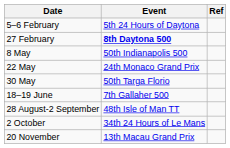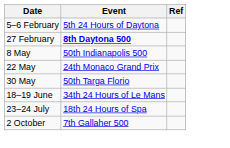 <table class="wikitable" style="font-size: 85%">
 <tr>
 <th>Date</th>
 <th>Event</th>
 <th>Ref</th>
 </tr>
 <tr>
 <td>5–6 February</td>
 <td><a href='#'>5th 24 Hours of Daytona</a></td>
 <td></td>
 </tr>
 <tr>
 <td>27 February</td>
 <td><strong><a href='#'>8th Daytona 500</a></strong></td>
 <td></td>
 </tr>
 <tr>
 <td>8 May</td>
 <td><a href='#'>50th Indianapolis 500</a></td>
 <td></td>
 </tr>
 <tr>
 <td>22 May</td>
 <td><a href='#'>24th Monaco Grand Prix</a></td>
 <td></td>
 </tr>
 <tr>
 <td>30 May</td>
 <td><a href='#'>50th Targa Florio</a></td>
 <td></td>
 </tr>
 <tr>
 <td>18–19 June</td>
-<td><a href='#'>7th Gallaher 500</a></td>
+<td><a href='#'>34th 24 Hours of Le Mans</a></td>
 <td></td>
 </tr>
 <tr>
-<td>28 August-2 September</td>
-<td><a href='#'>48th Isle of Man TT</a></td>
+<td>23–24 July</td>
+<td><a href='#'>18th 24 Hours of Spa</a></td>
 <td></td>
 </tr>
 <tr>
 <td>2 October</td>
-<td><a href='#'>34th 24 Hours of Le Mans</a></td>
-<td></td>
-</tr>
-<tr>
-<td>20 November</td>
-<td><a href='#'>13th Macau Grand Prix</a></td>
+<td><a href='#'>7th Gallaher 500</a></td>
 <td></td>
 </tr>
 </table>
